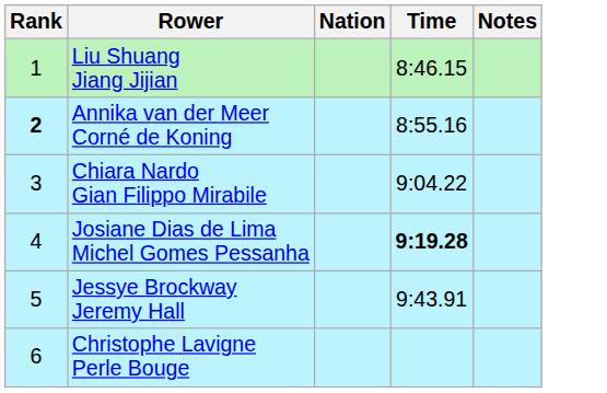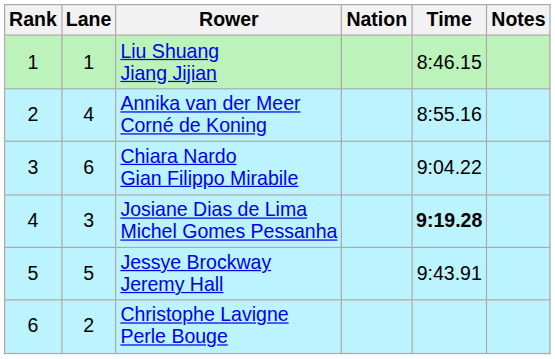 <table class="wikitable sortable" style="text-align:center">
 <tr>
 <th>Rank</th>
+<th>Lane</th>
 <th>Rower</th>
 <th>Nation</th>
 <th>Time</th>
 <th>Notes</th>
 </tr>
 <tr bgcolor=bbf3bb>
 <td>1</td>
+<td>1</td>
 <td align="left"><a href='#'>Liu Shuang</a><br><a href='#'>Jiang Jijian</a></td>
 <td align="left"></td>
 <td>8:46.15</td>
 <td></td>
 </tr>
 <tr bgcolor=bbf3ff>
-<td><strong>2</strong></td>
+<td>2</td>
+<td>4</td>
 <td align="left"><a href='#'>Annika van der Meer</a><br><a href='#'>Corné de Koning</a></td>
 <td align="left"></td>
 <td>8:55.16</td>
 <td></td>
 </tr>
 <tr bgcolor=bbf3ff>
 <td>3</td>
+<td>6</td>
 <td align="left"><a href='#'>Chiara Nardo</a><br><a href='#'>Gian Filippo Mirabile</a></td>
 <td align="left"></td>
 <td>9:04.22</td>
 <td></td>
 </tr>
 <tr bgcolor=bbf3ff>
 <td>4</td>
+<td>3</td>
 <td align="left"><a href='#'>Josiane Dias de Lima</a><br><a href='#'>Michel Gomes Pessanha</a></td>
 <td align="left"></td>
 <td><strong>9:19.28</strong></td>
 <td></td>
 </tr>
 <tr bgcolor=bbf3ff>
+<td>5</td>
 <td>5</td>
 <td align="left"><a href='#'>Jessye Brockway</a><br><a href='#'>Jeremy Hall</a></td>
 <td align="left"></td>
 <td>9:43.91</td>
 <td></td>
 </tr>
 <tr bgcolor=bbf3ff>
 <td>6</td>
+<td>2</td>
 <td align="left"><a href='#'>Christophe Lavigne</a><br><a href='#'>Perle Bouge</a></td>
 <td align="left"></td>
 <td><strong></strong></td>
 <td></td>
 </tr>
 </table>
